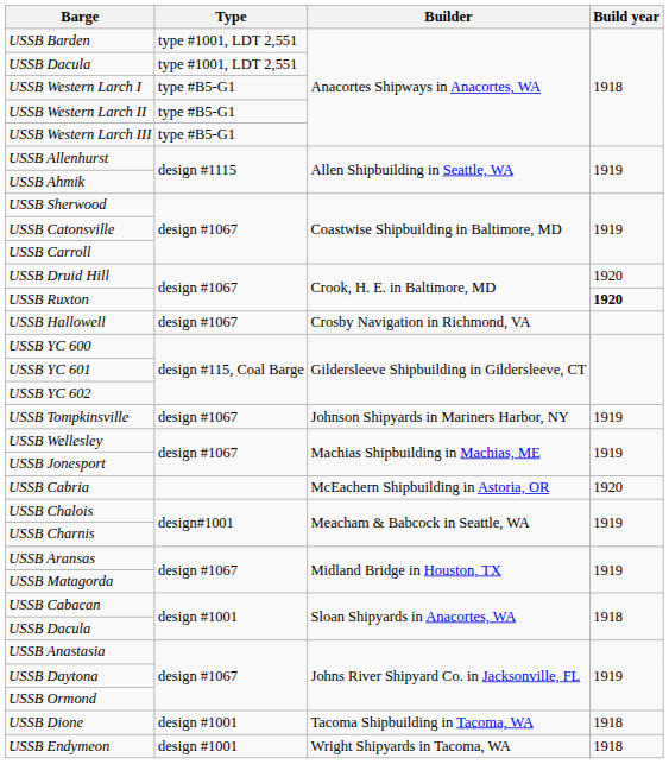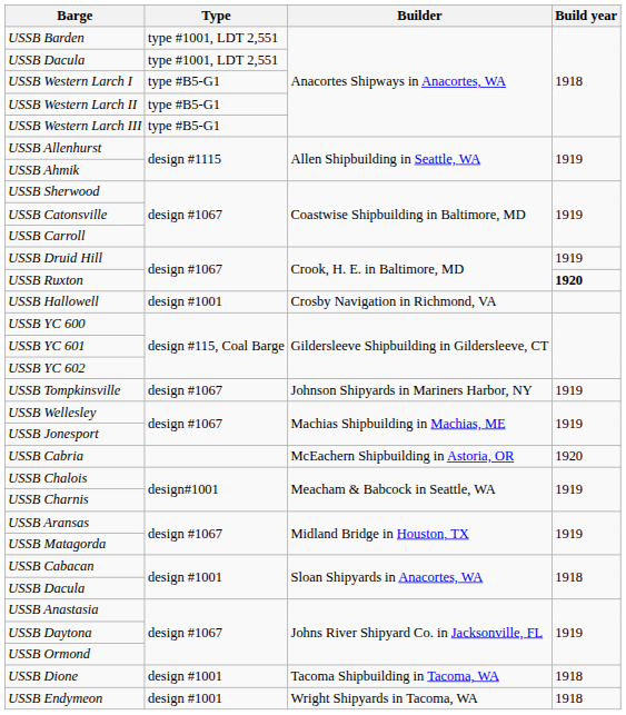 <table class="wikitable">
 <tr>
 <th>Barge</th>
 <th>Type</th>
 <th>Builder</th>
 <th>Build year</th>
 </tr>
 <tr>
 <td><em>USSB Barden</em></td>
 <td>type #1001, LDT 2,551</td>
 <td rowspan="5">Anacortes Shipways in <a href='#'>Anacortes, WA</a></td>
 <td rowspan="5">1918</td>
 </tr>
 <tr>
 <td><em>USSB Dacula</em></td>
 <td>type #1001, LDT 2,551</td>
 </tr>
 <tr>
 <td><em>USSB Western Larch I</em></td>
 <td>type #B5-G1</td>
 </tr>
 <tr>
 <td><em>USSB Western Larch II</em></td>
 <td>type #B5-G1</td>
 </tr>
 <tr>
 <td><em>USSB Western Larch III</em></td>
 <td>type #B5-G1</td>
 </tr>
 <tr>
 <td><em>USSB Allenhurst</em></td>
 <td rowspan="2">design #1115</td>
 <td rowspan="2">Allen Shipbuilding in <a href='#'>Seattle, WA</a></td>
 <td rowspan="2">1919</td>
 </tr>
 <tr>
 <td><em>USSB Ahmik</em></td>
 </tr>
 <tr>
 <td><em>USSB Sherwood</em></td>
 <td rowspan="3">design #1067</td>
 <td rowspan="3">Coastwise Shipbuilding in Baltimore, MD</td>
 <td rowspan="3">1919</td>
 </tr>
 <tr>
 <td><em>USSB Catonsville</em></td>
 </tr>
 <tr>
 <td><em>USSB Carroll</em></td>
 </tr>
 <tr>
 <td><em>USSB Druid Hill</em></td>
 <td rowspan="2">design #1067</td>
 <td rowspan="2">Crook, H. E. in Baltimore, MD</td>
-<td>1920</td>
+<td>1919</td>
 </tr>
 <tr>
 <td><em>USSB Ruxton</em></td>
 <td><strong>1920</strong></td>
 </tr>
 <tr>
 <td><em>USSB Hallowell</em></td>
-<td>design #1067</td>
+<td>design #1001</td>
 <td>Crosby Navigation in Richmond, VA</td>
 <td></td>
 </tr>
 <tr>
 <td><em>USSB YC 600</em></td>
 <td rowspan="3">design #115, Coal Barge</td>
 <td rowspan="3">Gildersleeve Shipbuilding in Gildersleeve, CT</td>
 <td rowspan="3"></td>
 </tr>
 <tr>
 <td><em>USSB YC 601</em></td>
 </tr>
 <tr>
 <td><em>USSB YC 602</em></td>
 </tr>
 <tr>
 <td><em>USSB Tompkinsville</em></td>
 <td>design #1067</td>
 <td>Johnson Shipyards in Mariners Harbor, NY</td>
 <td>1919</td>
 </tr>
 <tr>
 <td><em>USSB Wellesley</em></td>
 <td rowspan="2">design #1067</td>
 <td rowspan="2">Machias Shipbuilding in <a href='#'>Machias, ME</a></td>
 <td rowspan="2">1919</td>
 </tr>
 <tr>
 <td><em>USSB Jonesport</em></td>
 </tr>
 <tr>
 <td><em>USSB Cabria</em></td>
 <td></td>
 <td>McEachern Shipbuilding in <a href='#'>Astoria, OR</a></td>
 <td>1920</td>
 </tr>
 <tr>
 <td><em>USSB Chalois</em></td>
 <td rowspan="2">design#1001</td>
 <td rowspan="2">Meacham & Babcock in Seattle, WA</td>
 <td rowspan="2">1919</td>
 </tr>
 <tr>
 <td><em>USSB Charnis</em></td>
 </tr>
 <tr>
 <td><em>USSB Aransas</em></td>
 <td rowspan="2">design #1067</td>
 <td rowspan="2">Midland Bridge in <a href='#'>Houston, TX</a></td>
 <td rowspan="2">1919</td>
 </tr>
 <tr>
 <td><em>USSB Matagorda</em></td>
 </tr>
 <tr>
 <td><em>USSB Cabacan</em></td>
 <td rowspan="2">design #1001</td>
 <td rowspan="2">Sloan Shipyards in <a href='#'>Anacortes, WA</a></td>
 <td rowspan="2">1918</td>
 </tr>
 <tr>
 <td><em>USSB Dacula</em></td>
 </tr>
 <tr>
 <td><em>USSB Anastasia</em></td>
 <td rowspan="3">design #1067</td>
 <td rowspan="3">Johns River Shipyard Co. in <a href='#'>Jacksonville, FL</a></td>
 <td rowspan="3">1919</td>
 </tr>
 <tr>
 <td><em>USSB Daytona</em></td>
 </tr>
 <tr>
 <td><em>USSB Ormond</em></td>
 </tr>
 <tr>
 <td><em>USSB Dione</em></td>
 <td>design #1001</td>
 <td>Tacoma Shipbuilding in <a href='#'>Tacoma, WA</a></td>
 <td>1918</td>
 </tr>
 <tr>
 <td><em>USSB Endymeon</em></td>
 <td>design #1001</td>
 <td>Wright Shipyards in Tacoma, WA</td>
 <td>1918</td>
 </tr>
 </table>
